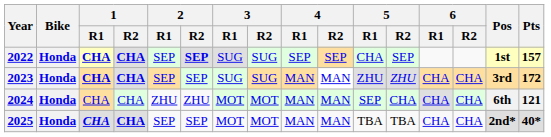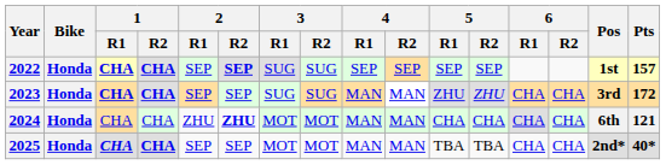 <table class="wikitable" style="text-align:center; font-size:90%;">
 <tr>
 <th rowspan="2">Year</th>
 <th rowspan="2">Bike</th>
 <th colspan="2">1</th>
 <th colspan="2">2</th>
 <th colspan="2">3</th>
 <th colspan="2">4</th>
 <th colspan="2">5</th>
 <th colspan="2">6</th>
 <th rowspan="2">Pos</th>
 <th rowspan="2">Pts</th>
 </tr>
 <tr>
 <th>R1</th>
 <th>R2</th>
 <th>R1</th>
 <th>R2</th>
 <th>R1</th>
 <th>R2</th>
 <th>R1</th>
 <th>R2</th>
 <th>R1</th>
 <th>R2</th>
 <th>R1</th>
 <th>R2</th>
 </tr>
 <tr>
 <th><a href='#'>2022</a></th>
 <th><a href='#'>Honda</a></th>
 <td style="background:#FFFFBF;"><strong><a href='#'>CHA</a></strong><br></td>
 <td style="background:#DFDFDF;"><strong><a href='#'>CHA</a></strong><br></td>
 <td style="background:#DFFFDF;"><a href='#'>SEP</a><br></td>
 <td style="background:#DFDFDF;"><strong><a href='#'>SEP</a><br></strong></td>
 <td style="background:#DFDFDF;"><a href='#'>SUG</a><br></td>
 <td style="background:#DFFFDF;"><a href='#'>SUG</a><br></td>
 <td style="background:#DFFFDF;"><a href='#'>SEP</a><br></td>
 <td style="background:#FFDF9F;"><a href='#'>SEP</a><br></td>
-<td style="background:#DFFFDF;"><a href='#'>CHA</a><br></td>
+<td style="background:#DFFFDF;"><a href='#'>SEP</a><br></td>
 <td style="background:#DFFFDF;"><a href='#'>SEP</a><br></td>
 <td></td>
 <td></td>
 <th style="background:#FFFFBF;">1st</th>
 <th style="background:#FFFFBF;">157</th>
 </tr>
 <tr>
 <th><a href='#'>2023</a></th>
 <th><a href='#'>Honda</a></th>
 <td style="background:#FFDF9F;"><strong><a href='#'>CHA</a></strong><br></td>
 <td style="background:#DFDFDF;"><strong><a href='#'>CHA</a></strong><br></td>
 <td style="background:#FFDF9F;"><a href='#'>SEP</a><br></td>
 <td style="background:#DFFFDF;"><a href='#'>SEP</a><br></td>
 <td style="background:#DFFFDF;"><a href='#'>SUG</a><br></td>
 <td style="background:#FFDF9F;"><a href='#'>SUG</a><br></td>
 <td style="background:#FFDF9F;"><a href='#'>MAN</a><br></td>
 <td style="background:#FFFFFF;"><a href='#'>MAN</a><br></td>
 <td style="background:#DFDFDF;"><a href='#'>ZHU</a><br></td>
 <td style="background:#DFDFDF;"><em><a href='#'>ZHU</a></em><br></td>
 <td style="background:#FFDF9F;"><a href='#'>CHA</a><br></td>
 <td style="background:#FFDF9F;"><a href='#'>CHA</a><br></td>
 <th style="background:#FFDF9F;">3rd</th>
 <th style="background:#FFDF9F;">172</th>
 </tr>
 <tr>
 <th><a href='#'>2024</a></th>
 <th><a href='#'>Honda</a></th>
 <td style="background:#FFDF9F;"><a href='#'>CHA</a><br></td>
 <td style="background:#DFFFDF;"><a href='#'>CHA</a><br></td>
 <td><a href='#'>ZHU</a></td>
-<td><a href='#'>ZHU</a></td>
+<td><strong><a href='#'>ZHU</a></strong></td>
 <td style="background:#DFFFDF;"><a href='#'>MOT</a><br></td>
 <td style="background:#DFFFDF;"><a href='#'>MOT</a><br></td>
 <td style="background:#DFFFDF;"><a href='#'>MAN</a><br></td>
 <td style="background:#DFFFDF;"><a href='#'>MAN</a><br></td>
-<td style="background:#DFFFDF;"><a href='#'>SEP</a><br></td>
+<td style="background:#DFFFDF;"><a href='#'>CHA</a><br></td>
 <td style="background:#DFFFDF;"><a href='#'>CHA</a><br></td>
 <td style="background:#DFDFDF;"><a href='#'>CHA</a><br></td>
 <td style="background:#DFFFDF;"><a href='#'>CHA</a><br></td>
 <th>6th</th>
 <th>121</th>
 </tr>
 <tr>
 <th><a href='#'>2025</a></th>
 <th><a href='#'>Honda</a></th>
 <td style="background:#dfdfdf;"><strong><em><a href='#'>CHA</a></em></strong><br></td>
 <td style="background:#dfdfdf;"><strong><a href='#'>CHA</a></strong><br></td>
 <td style="background:#;"><a href='#'>SEP</a><br></td>
 <td style="background:#;"><a href='#'>SEP</a><br></td>
 <td style="background:#;"><a href='#'>MOT</a><br></td>
 <td style="background:#;"><a href='#'>MOT</a><br></td>
 <td style="background:#;"><a href='#'>MAN</a><br></td>
 <td style="background:#;"><a href='#'>MAN</a><br></td>
 <td style="background:#;">TBA<br></td>
 <td style="background:#;">TBA<br></td>
 <td style="background:#;"><a href='#'>CHA</a><br></td>
 <td style="background:#;"><a href='#'>CHA</a><br></td>
 <th style="background:#dfdfdf;">2nd*</th>
 <th style="background:#dfdfdf;">40*</th>
 </tr>
 </table>
